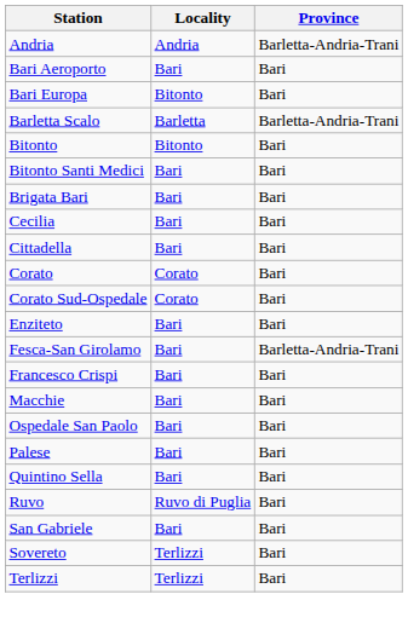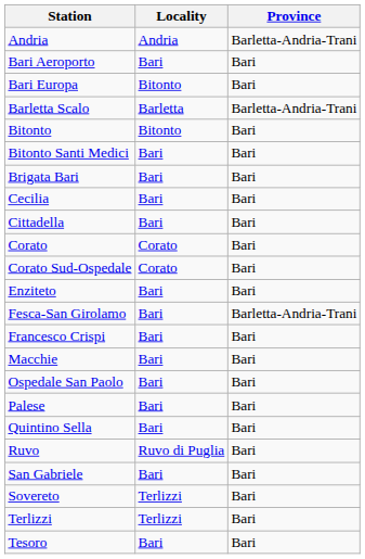 <table class="wikitable sortable">
 <tr>
 <th>Station</th>
 <th>Locality</th>
 <th><a href='#'>Province</a></th>
 </tr>
 <tr>
 <td><a href='#'>Andria</a></td>
 <td><a href='#'>Andria</a></td>
 <td>Barletta-Andria-Trani</td>
 </tr>
 <tr>
 <td><a href='#'>Bari Aeroporto</a></td>
 <td><a href='#'>Bari</a></td>
 <td>Bari</td>
 </tr>
 <tr>
 <td><a href='#'>Bari Europa</a></td>
 <td><a href='#'>Bitonto</a></td>
 <td>Bari</td>
 </tr>
 <tr>
 <td><a href='#'>Barletta Scalo</a></td>
 <td><a href='#'>Barletta</a></td>
 <td>Barletta-Andria-Trani</td>
 </tr>
 <tr>
 <td><a href='#'>Bitonto</a></td>
 <td><a href='#'>Bitonto</a></td>
 <td>Bari</td>
 </tr>
 <tr>
 <td><a href='#'>Bitonto Santi Medici</a></td>
 <td><a href='#'>Bari</a></td>
 <td>Bari</td>
 </tr>
 <tr>
 <td><a href='#'>Brigata Bari</a></td>
 <td><a href='#'>Bari</a></td>
 <td>Bari</td>
 </tr>
 <tr>
 <td><a href='#'>Cecilia</a></td>
 <td><a href='#'>Bari</a></td>
 <td>Bari</td>
 </tr>
 <tr>
 <td><a href='#'>Cittadella</a></td>
 <td><a href='#'>Bari</a></td>
 <td>Bari</td>
 </tr>
 <tr>
 <td><a href='#'>Corato</a></td>
 <td><a href='#'>Corato</a></td>
 <td>Bari</td>
 </tr>
 <tr>
 <td><a href='#'>Corato Sud-Ospedale</a></td>
 <td><a href='#'>Corato</a></td>
 <td>Bari</td>
 </tr>
 <tr>
 <td><a href='#'>Enziteto</a></td>
 <td><a href='#'>Bari</a></td>
 <td>Bari</td>
 </tr>
 <tr>
 <td><a href='#'>Fesca-San Girolamo</a></td>
 <td><a href='#'>Bari</a></td>
 <td>Barletta-Andria-Trani</td>
 </tr>
 <tr>
 <td><a href='#'>Francesco Crispi</a></td>
 <td><a href='#'>Bari</a></td>
 <td>Bari</td>
 </tr>
 <tr>
 <td><a href='#'>Macchie</a></td>
 <td><a href='#'>Bari</a></td>
 <td>Bari</td>
 </tr>
 <tr>
 <td><a href='#'>Ospedale San Paolo</a></td>
 <td><a href='#'>Bari</a></td>
 <td>Bari</td>
 </tr>
 <tr>
 <td><a href='#'>Palese</a></td>
 <td><a href='#'>Bari</a></td>
 <td>Bari</td>
 </tr>
 <tr>
 <td><a href='#'>Quintino Sella</a></td>
 <td><a href='#'>Bari</a></td>
 <td>Bari</td>
 </tr>
 <tr>
 <td><a href='#'>Ruvo</a></td>
 <td><a href='#'>Ruvo di Puglia</a></td>
 <td>Bari</td>
 </tr>
 <tr>
 <td><a href='#'>San Gabriele</a></td>
 <td><a href='#'>Bari</a></td>
 <td>Bari</td>
 </tr>
 <tr>
 <td><a href='#'>Sovereto</a></td>
 <td><a href='#'>Terlizzi</a></td>
 <td>Bari</td>
 </tr>
 <tr>
 <td><a href='#'>Terlizzi</a></td>
 <td><a href='#'>Terlizzi</a></td>
 <td>Bari</td>
 </tr>
+<tr>
+<td><a href='#'>Tesoro</a></td>
+<td><a href='#'>Bari</a></td>
+<td>Bari</td>
+</tr>
 </table>
